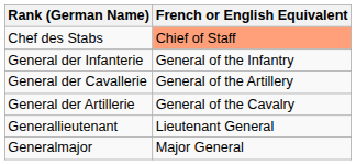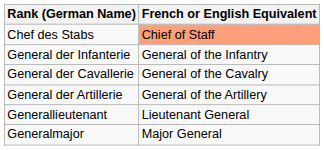 <table class="wikitable">
 <tr>
 <th>Rank (German Name)</th>
 <th>French or English Equivalent</th>
 </tr>
 <tr>
 <td>Chef des Stabs</td>
 <td style="background: lightsalmon;">Chief of Staff</td>
 </tr>
 <tr>
 <td>General der Infanterie</td>
 <td>General of the Infantry</td>
 </tr>
 <tr>
 <td>General der Cavallerie</td>
-<td>General of the Artillery</td>
+<td>General of the Cavalry</td>
 </tr>
 <tr>
 <td>General der Artillerie</td>
-<td>General of the Cavalry</td>
+<td>General of the Artillery</td>
 </tr>
 <tr>
 <td>Generallieutenant</td>
 <td>Lieutenant General</td>
 </tr>
 <tr>
 <td>Generalmajor</td>
 <td>Major General</td>
 </tr>
 </table>
